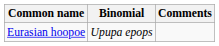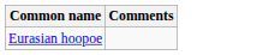 <table class="wikitable">
 <tr>
 <th>Common name</th>
-<th>Binomial</th>
 <th>Comments</th>
 </tr>
 <tr>
 <td><a href='#'>Eurasian hoopoe</a></td>
-<td><em>Upupa epops</em></td>
 <td></td>
 </tr>
 </table>
